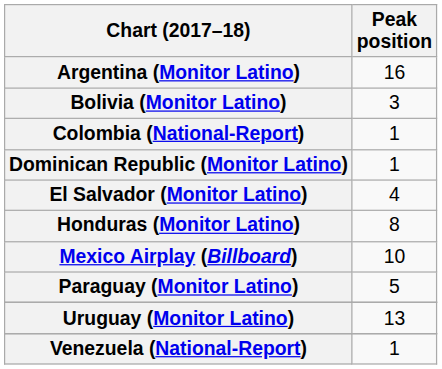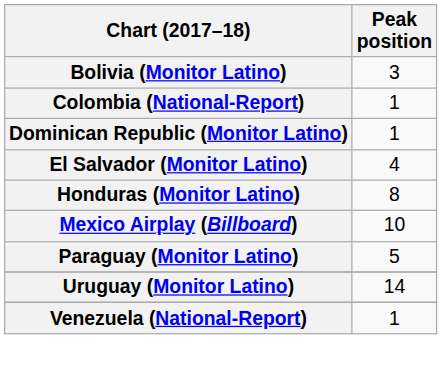 <table class="wikitable sortable plainrowheaders" style="text-align:center">
 <tr>
 <th scope="col">Chart (2017–18)</th>
 <th scope="col">Peak<br>position</th>
-</tr>
-<tr>
-<th scope="row">Argentina (<a href='#'>Monitor Latino</a>)</th>
-<td>16</td>
 </tr>
 <tr>
 <th scope="row">Bolivia (<a href='#'>Monitor Latino</a>)</th>
 <td>3</td>
 </tr>
 <tr>
 <th scope="row">Colombia (<a href='#'>National-Report</a>)</th>
 <td>1</td>
 </tr>
 <tr>
 <th scope="row">Dominican Republic (<a href='#'>Monitor Latino</a>)</th>
 <td>1</td>
 </tr>
 <tr>
 <th scope="row">El Salvador (<a href='#'>Monitor Latino</a>)</th>
 <td>4</td>
 </tr>
 <tr>
 <th scope="row">Honduras (<a href='#'>Monitor Latino</a>)</th>
 <td>8</td>
 </tr>
 <tr>
 <th scope="row"><a href='#'>Mexico Airplay</a> (<em><a href='#'>Billboard</a></em>)</th>
 <td>10</td>
 </tr>
 <tr>
 <th scope="row">Paraguay (<a href='#'>Monitor Latino</a>)</th>
 <td>5</td>
 </tr>
 <tr>
 </tr>
 <tr>
 </tr>
 <tr>
 <th scope="row">Uruguay (<a href='#'>Monitor Latino</a>)</th>
-<td>13</td>
+<td>14</td>
 </tr>
 <tr>
 </tr>
 <tr>
 </tr>
 <tr>
 </tr>
 <tr>
 </tr>
 <tr>
 <th scope="row">Venezuela (<a href='#'>National-Report</a>)</th>
 <td>1</td>
 </tr>
 </table>
